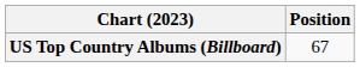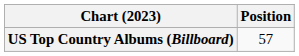 <table class="wikitable plainrowheaders" style="text-align:center">
 <tr>
 <th scope="col">Chart (2023)</th>
 <th scope="col">Position</th>
 </tr>
 <tr>
 <th scope="row">US Top Country Albums (<em>Billboard</em>)</th>
-<td>67</td>
+<td>57</td>
 </tr>
 </table>
